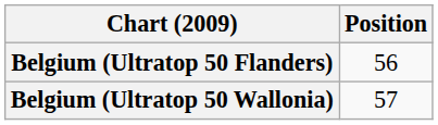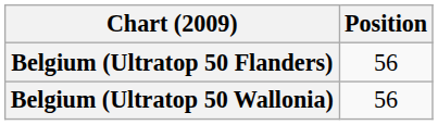 <table class="wikitable sortable plainrowheaders" style="text-align:center">
 <tr>
 <th>Chart (2009)</th>
 <th>Position</th>
 </tr>
 <tr>
 <th scope="row">Belgium (Ultratop 50 Flanders)</th>
 <td>56</td>
 </tr>
 <tr>
 <th scope="row">Belgium (Ultratop 50 Wallonia)</th>
-<td>57</td>
+<td>56</td>
 </tr>
 </table>
